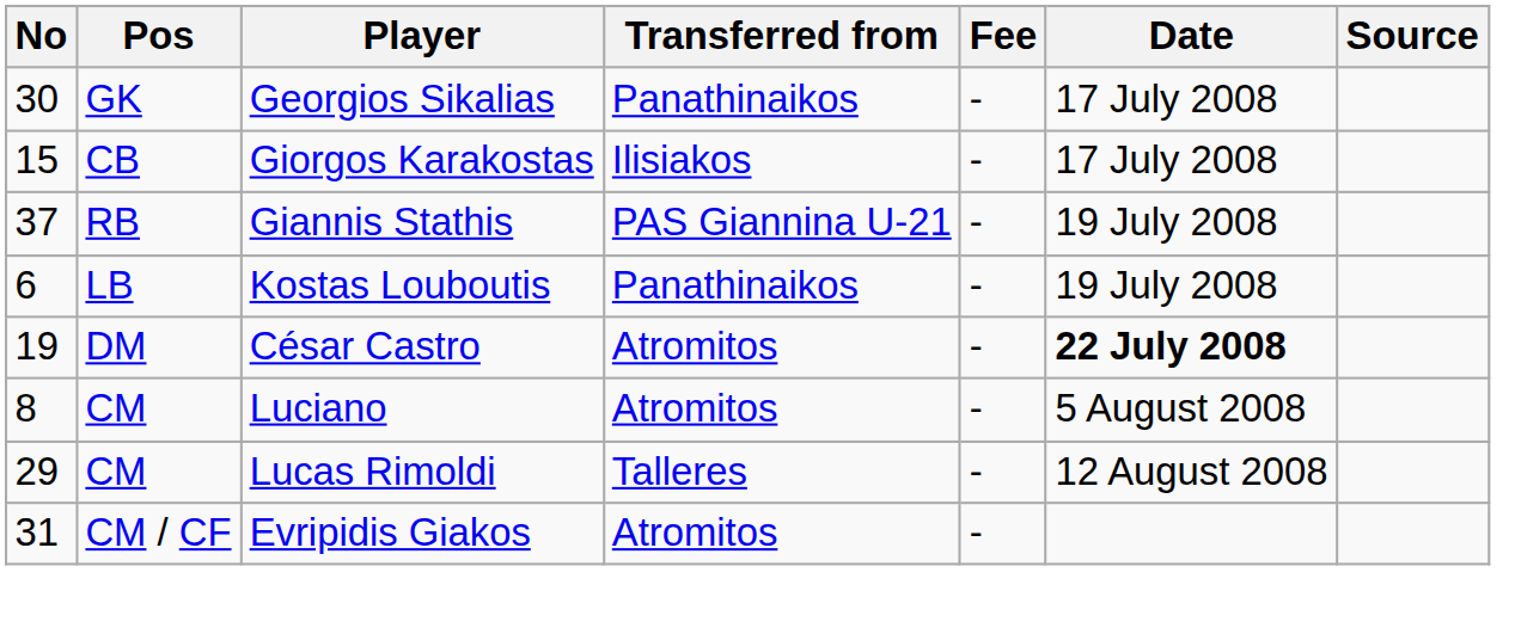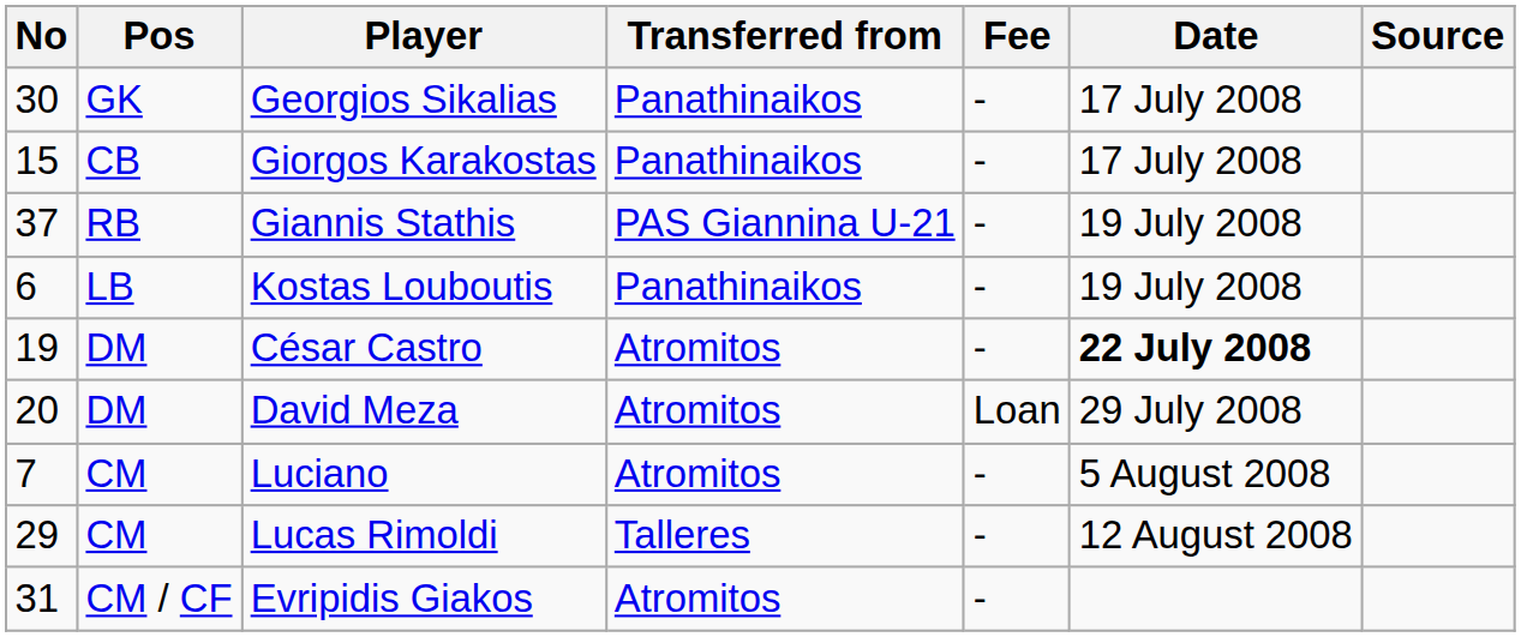 <table class="wikitable">
 <tr>
 <th>No</th>
 <th>Pos</th>
 <th>Player</th>
 <th>Transferred from</th>
 <th>Fee</th>
 <th>Date</th>
 <th>Source</th>
 </tr>
 <tr>
 <td>30</td>
 <td><a href='#'>GK</a></td>
 <td><a href='#'>Georgios Sikalias</a></td>
 <td><a href='#'>Panathinaikos</a></td>
 <td>-</td>
 <td>17 July 2008</td>
 <td></td>
 </tr>
 <tr>
 <td>15</td>
 <td><a href='#'>CB</a></td>
 <td><a href='#'>Giorgos Karakostas</a></td>
-<td><a href='#'>Ilisiakos</a></td>
+<td><a href='#'>Panathinaikos</a></td>
 <td>-</td>
 <td>17 July 2008</td>
 <td></td>
 </tr>
 <tr>
 <td>37</td>
 <td><a href='#'>RB</a></td>
 <td><a href='#'>Giannis Stathis</a></td>
 <td><a href='#'>PAS Giannina U-21</a></td>
 <td>-</td>
 <td>19 July 2008</td>
 <td></td>
 </tr>
 <tr>
 <td>6</td>
 <td><a href='#'>LB</a></td>
 <td><a href='#'>Kostas Louboutis</a></td>
 <td><a href='#'>Panathinaikos</a></td>
 <td>-</td>
 <td>19 July 2008</td>
 <td></td>
 </tr>
 <tr>
 <td>19</td>
 <td><a href='#'>DM</a></td>
 <td><a href='#'>César Castro</a></td>
 <td><a href='#'>Atromitos</a></td>
 <td>-</td>
 <td><strong>22 July 2008</strong></td>
 <td></td>
 </tr>
 <tr>
-<td>8</td>
+<td>20</td>
+<td><a href='#'>DM</a></td>
+<td><a href='#'>David Meza</a></td>
+<td><a href='#'>Atromitos</a></td>
+<td>Loan</td>
+<td>29 July 2008</td>
+<td></td>
+</tr>
+<tr>
+<td>7</td>
 <td><a href='#'>CM</a></td>
 <td><a href='#'>Luciano</a></td>
 <td><a href='#'>Atromitos</a></td>
 <td>-</td>
 <td>5 August 2008</td>
 <td></td>
 </tr>
 <tr>
 <td>29</td>
 <td><a href='#'>CM</a></td>
 <td><a href='#'>Lucas Rimoldi</a></td>
 <td><a href='#'>Talleres</a></td>
 <td>-</td>
 <td>12 August 2008</td>
 <td></td>
 </tr>
 <tr>
 <td>31</td>
 <td><a href='#'>CM</a> / <a href='#'>CF</a></td>
 <td><a href='#'>Evripidis Giakos</a></td>
 <td><a href='#'>Atromitos</a></td>
 <td>-</td>
 <td></td>
 <td></td>
 </tr>
 </table>
